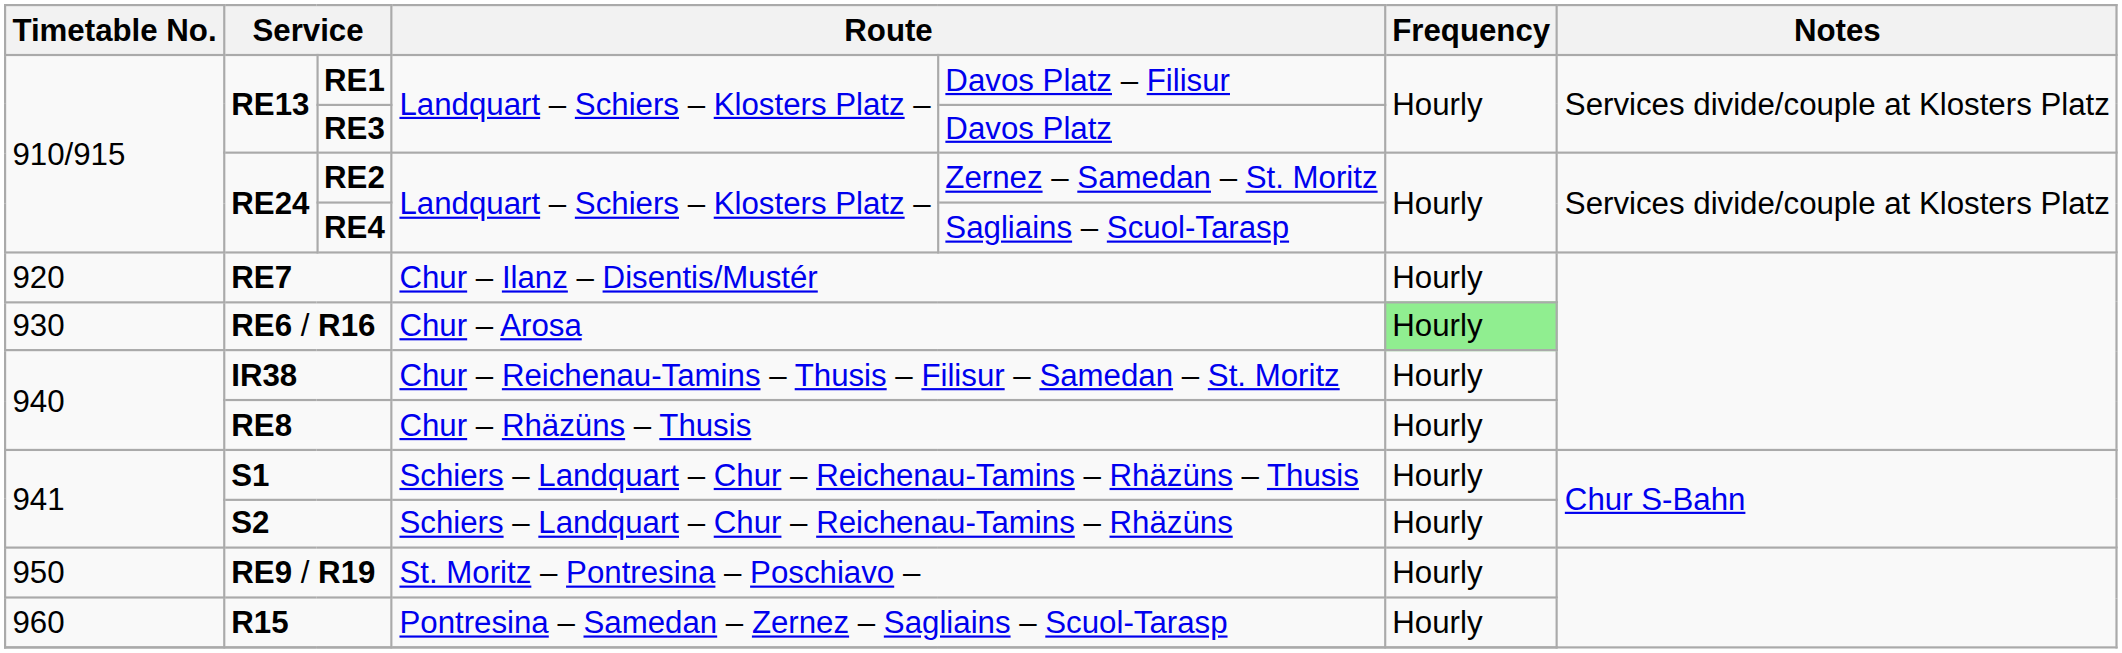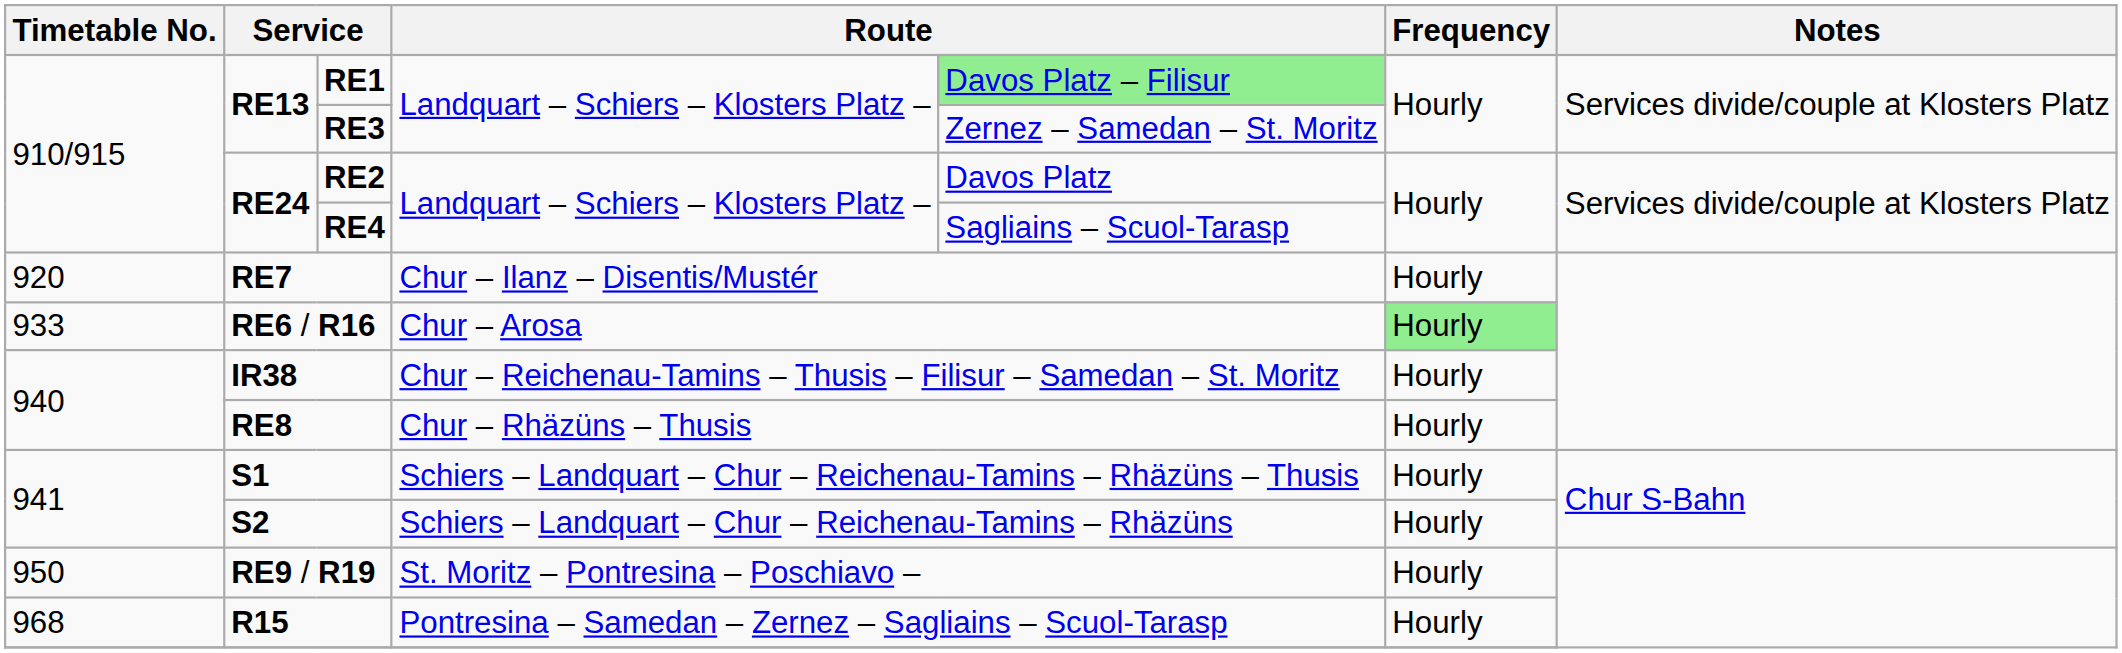 <table class="wikitable" style="font-size: 90%">
 <tr>
 <th>Timetable No.</th>
 <th colspan="2">Service</th>
 <th colspan="2">Route</th>
 <th>Frequency</th>
 <th>Notes</th>
 </tr>
 <tr>
 <td rowspan="4">910/915</td>
 <td rowspan="2"><strong>RE13</strong></td>
 <td><strong>RE1</strong></td>
 <td rowspan="2"><a href='#'>Landquart</a> – <a href='#'>Schiers</a> – <a href='#'>Klosters Platz</a> –</td>
-<td><a href='#'>Davos Platz</a> – <a href='#'>Filisur</a></td>
+<td style="background: lightgreen;"><a href='#'>Davos Platz</a> – <a href='#'>Filisur</a></td>
 <td rowspan="2">Hourly</td>
 <td rowspan="2">Services divide/couple at Klosters Platz</td>
 </tr>
 <tr>
 <td><strong>RE3</strong></td>
-<td><a href='#'>Davos Platz</a></td>
+<td><a href='#'>Zernez</a> – <a href='#'>Samedan</a> – <a href='#'>St. Moritz</a></td>
 </tr>
 <tr>
 <td rowspan="2"><strong>RE24</strong></td>
 <td><strong>RE2</strong></td>
 <td rowspan="2"><a href='#'>Landquart</a> – <a href='#'>Schiers</a> – <a href='#'>Klosters Platz</a> –</td>
-<td><a href='#'>Zernez</a> – <a href='#'>Samedan</a> – <a href='#'>St. Moritz</a></td>
+<td><a href='#'>Davos Platz</a></td>
 <td rowspan="2">Hourly</td>
 <td rowspan="2">Services divide/couple at Klosters Platz</td>
 </tr>
 <tr>
 <td><strong>RE4</strong></td>
 <td><a href='#'>Sagliains</a> – <a href='#'>Scuol-Tarasp</a></td>
 </tr>
 <tr>
 <td>920</td>
 <td colspan="2"><strong>RE7</strong></td>
 <td colspan="2"><a href='#'>Chur</a> – <a href='#'>Ilanz</a> – <a href='#'>Disentis/Mustér</a></td>
 <td>Hourly</td>
 </tr>
 <tr>
-<td>930</td>
+<td>933</td>
 <td colspan="2"><strong>RE6</strong> / <strong>R16</strong></td>
 <td colspan="2"><a href='#'>Chur</a> – <a href='#'>Arosa</a></td>
 <td style="background: lightgreen;">Hourly</td>
 </tr>
 <tr>
 <td rowspan="2">940</td>
 <td colspan="2"><strong>IR38</strong></td>
 <td colspan="2"><a href='#'>Chur</a> – <a href='#'>Reichenau-Tamins</a> – <a href='#'>Thusis</a> – <a href='#'>Filisur</a> – <a href='#'>Samedan</a> – <a href='#'>St. Moritz</a></td>
 <td>Hourly</td>
 </tr>
 <tr>
 <td colspan="2"><strong>RE8</strong></td>
 <td colspan="2"><a href='#'>Chur</a> – <a href='#'>Rhäzüns</a> – <a href='#'>Thusis</a></td>
 <td>Hourly</td>
 </tr>
 <tr>
 <td rowspan="2">941</td>
 <td colspan="2"><strong>S1</strong></td>
 <td colspan="2"><a href='#'>Schiers</a> – <a href='#'>Landquart</a> – <a href='#'>Chur</a> – <a href='#'>Reichenau-Tamins</a> – <a href='#'>Rhäzüns</a> – <a href='#'>Thusis</a></td>
 <td>Hourly</td>
 <td rowspan="2"><a href='#'>Chur S-Bahn</a></td>
 </tr>
 <tr>
 <td colspan="2"><strong>S2</strong></td>
 <td colspan="2"><a href='#'>Schiers</a> – <a href='#'>Landquart</a> – <a href='#'>Chur</a> – <a href='#'>Reichenau-Tamins</a> – <a href='#'>Rhäzüns</a></td>
 <td>Hourly</td>
 </tr>
 <tr>
 <td>950</td>
 <td colspan="2"><strong>RE9</strong> / <strong>R19</strong></td>
 <td colspan="2"><a href='#'>St. Moritz</a> – <a href='#'>Pontresina</a> – <a href='#'>Poschiavo</a> – </td>
 <td>Hourly</td>
 </tr>
 <tr>
-<td>960</td>
+<td>968</td>
 <td colspan="2"><strong>R15</strong></td>
 <td colspan="2"><a href='#'>Pontresina</a> – <a href='#'>Samedan</a> – <a href='#'>Zernez</a> – <a href='#'>Sagliains</a> – <a href='#'>Scuol-Tarasp</a></td>
 <td>Hourly</td>
 </tr>
 <tr>
 </tr>
 </table>
